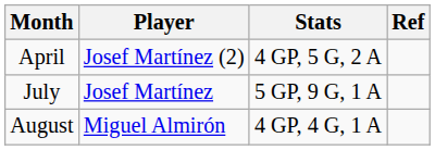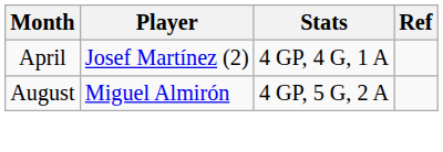 <table class="wikitable">
 <tr>
 <th>Month</th>
 <th>Player</th>
 <th>Stats</th>
 <th>Ref</th>
 </tr>
 <tr>
 <td style="text-align: center;">April</td>
 <td> <a href='#'>Josef Martínez</a> (2)</td>
-<td>4 GP, 5 G, 2 A</td>
-<td style="text-align: center;"></td>
-</tr>
-<tr>
-<td style="text-align: center;">July</td>
-<td> <a href='#'>Josef Martínez</a></td>
-<td>5 GP, 9 G, 1 A</td>
+<td>4 GP, 4 G, 1 A</td>
 <td style="text-align: center;"></td>
 </tr>
 <tr>
 <td style="text-align: center;">August</td>
 <td> <a href='#'>Miguel Almirón</a></td>
-<td>4 GP, 4 G, 1 A</td>
+<td>4 GP, 5 G, 2 A</td>
 <td style="text-align: center;"></td>
 </tr>
 </table>
